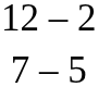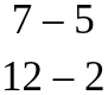 <table style="text-align:center">
 <tr>
 <th width=200></th>
 <th width=100></th>
 <th width=200></th>
 </tr>
 <tr>
 <td align=right><strong></strong></td>
-<td>12 – 2</td>
+<td>7 – 5</td>
 <td align=left></td>
 </tr>
 <tr>
 <td align=right><strong></strong></td>
-<td>7 – 5</td>
+<td>12 – 2</td>
 <td align=left></td>
 </tr>
 </table>
